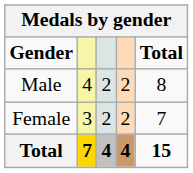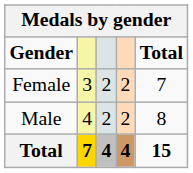 <table class="wikitable" style="font-size:85%; float:left">
 <tr style="background:#efefef;">
 <th colspan=5><strong>Medals by gender</strong></th>
 </tr>
 <tr align=center>
 <td><strong>Gender</strong></td>
 <td style="background:#f7f6a8;"></td>
 <td style="background:#dce5e5;"></td>
 <td style="background:#ffdab9;"></td>
 <td><strong>Total</strong></td>
 </tr>
 <tr align=center>
+<td>Female</td>
+<td style="background:#F7F6A8;">3</td>
+<td style="background:#DCE5E5;">2</td>
+<td style="background:#FFDAB9;">2</td>
+<td>7</td>
+</tr>
+<tr align=center>
 <td>Male</td>
 <td style="background:#F7F6A8;">4</td>
 <td style="background:#DCE5E5;">2</td>
 <td style="background:#FFDAB9;">2</td>
 <td>8</td>
-</tr>
-<tr align=center>
-<td>Female</td>
-<td style="background:#F7F6A8;">3</td>
-<td style="background:#DCE5E5;">2</td>
-<td style="background:#FFDAB9;">2</td>
-<td>7</td>
 </tr>
 <tr align=center>
 <th><strong>Total</strong></th>
 <th style="background:gold;">7</th>
 <th style="background:silver;">4</th>
 <th style="background:#c96;">4</th>
 <td><strong>15</strong></td>
 </tr>
 </table>
